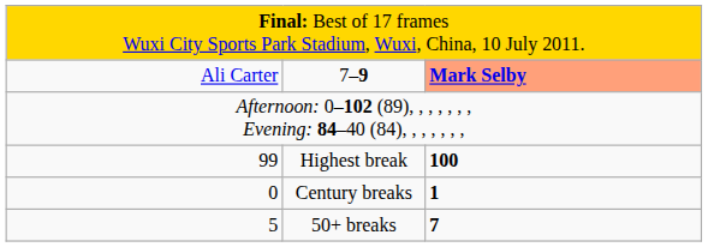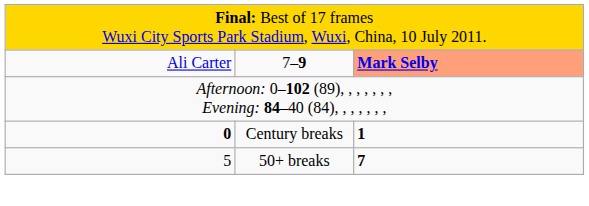 <table class="wikitable" style="font-size: 90%; margin: 1em auto 1em auto;">
 <tr>
 <td colspan="3" align="center" bgcolor="#ffd700"><strong>Final:</strong> Best of 17 frames<br><a href='#'>Wuxi City Sports Park Stadium</a>, <a href='#'>Wuxi</a>, China, 10 July 2011.</td>
 </tr>
 <tr>
 <td width="200" align="right"><a href='#'>Ali Carter</a><br> </td>
 <td width="100" align="center">7–<strong>9</strong></td>
 <td width="200" style="background: lightsalmon;"><strong><a href='#'>Mark Selby</a></strong><br> </td>
 </tr>
 <tr>
 <td colspan="3" align="center" style="font-size: 100%"><em>Afternoon:</em> 0–<strong>102</strong> (89), , , , , , ,  <br><em>Evening:</em> <strong>84</strong>–40 (84), , , , , , , </td>
 </tr>
 <tr>
-<td align="right">99</td>
-<td align="center">Highest break</td>
-<td><strong>100</strong></td>
-</tr>
-<tr>
-<td align="right">0</td>
+<td align="right"><strong>0</strong></td>
 <td align="center">Century breaks</td>
 <td><strong>1</strong></td>
 </tr>
 <tr>
 <td align="right">5</td>
 <td align="center">50+ breaks</td>
 <td><strong>7</strong></td>
 </tr>
 </table>
